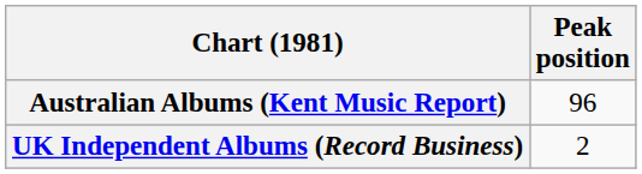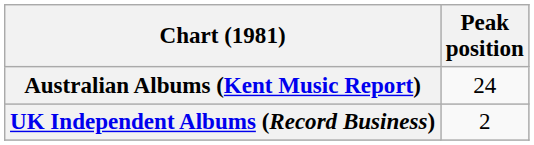 <table class="wikitable sortable plainrowheaders" style="text-align:center">
 <tr>
 <th scope="col">Chart (1981)</th>
 <th scope="col">Peak<br>position</th>
 </tr>
 <tr>
 <th scope="row">Australian Albums (<a href='#'>Kent Music Report</a>)</th>
-<td>96</td>
+<td>24</td>
 </tr>
 <tr>
 <th scope="row"><a href='#'>UK Independent Albums</a> (<em>Record Business</em>)</th>
 <td>2</td>
 </tr>
 </table>
